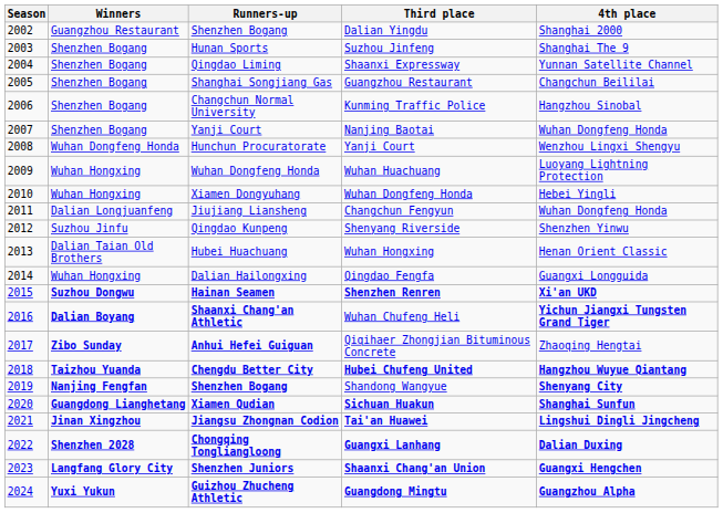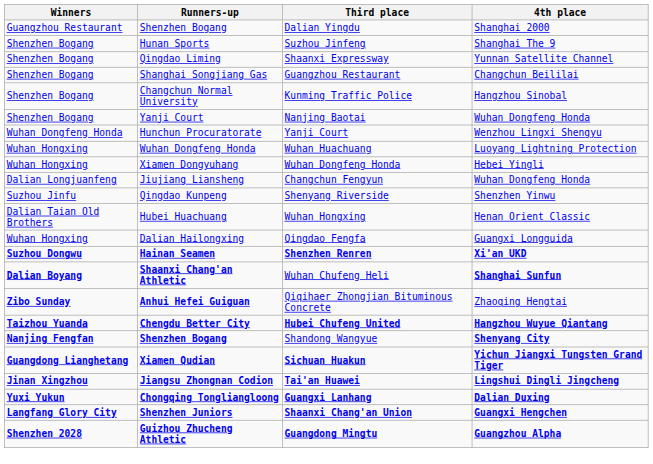 <table class="wikitable">
 <tr>
-<th>Season</th>
 <th>Winners</th>
 <th>Runners-up</th>
 <th>Third place</th>
 <th>4th place</th>
 </tr>
 <tr>
-<td>2002</td>
 <td><a href='#'>Guangzhou Restaurant</a></td>
 <td><a href='#'>Shenzhen Bogang</a></td>
 <td><a href='#'>Dalian Yingdu</a></td>
 <td><a href='#'>Shanghai 2000</a></td>
 </tr>
 <tr>
-<td>2003</td>
 <td><a href='#'>Shenzhen Bogang</a></td>
 <td><a href='#'>Hunan Sports</a></td>
 <td><a href='#'>Suzhou Jinfeng</a></td>
 <td><a href='#'>Shanghai The 9</a></td>
 </tr>
 <tr>
-<td>2004</td>
 <td><a href='#'>Shenzhen Bogang</a></td>
 <td><a href='#'>Qingdao Liming</a></td>
 <td><a href='#'>Shaanxi Expressway</a></td>
 <td><a href='#'>Yunnan Satellite Channel</a></td>
 </tr>
 <tr>
-<td>2005</td>
 <td><a href='#'>Shenzhen Bogang</a></td>
 <td><a href='#'>Shanghai Songjiang Gas</a></td>
 <td><a href='#'>Guangzhou Restaurant</a></td>
 <td><a href='#'>Changchun Beililai</a></td>
 </tr>
 <tr>
-<td>2006</td>
 <td><a href='#'>Shenzhen Bogang</a></td>
 <td><a href='#'>Changchun Normal University</a></td>
 <td><a href='#'>Kunming Traffic Police</a></td>
 <td><a href='#'>Hangzhou Sinobal</a></td>
 </tr>
 <tr>
-<td>2007</td>
 <td><a href='#'>Shenzhen Bogang</a></td>
 <td><a href='#'>Yanji Court</a></td>
 <td><a href='#'>Nanjing Baotai</a></td>
 <td><a href='#'>Wuhan Dongfeng Honda</a></td>
 </tr>
 <tr>
-<td>2008</td>
 <td><a href='#'>Wuhan Dongfeng Honda</a></td>
 <td><a href='#'>Hunchun Procuratorate</a></td>
 <td><a href='#'>Yanji Court</a></td>
 <td><a href='#'>Wenzhou Lingxi Shengyu</a></td>
 </tr>
 <tr>
-<td>2009</td>
 <td><a href='#'>Wuhan Hongxing</a></td>
 <td><a href='#'>Wuhan Dongfeng Honda</a></td>
 <td><a href='#'>Wuhan Huachuang</a></td>
 <td><a href='#'>Luoyang Lightning Protection</a></td>
 </tr>
 <tr>
-<td>2010</td>
 <td><a href='#'>Wuhan Hongxing</a></td>
 <td><a href='#'>Xiamen Dongyuhang</a></td>
 <td><a href='#'>Wuhan Dongfeng Honda</a></td>
 <td><a href='#'>Hebei Yingli</a></td>
 </tr>
 <tr>
-<td>2011</td>
 <td><a href='#'>Dalian Longjuanfeng</a></td>
 <td><a href='#'>Jiujiang Liansheng</a></td>
 <td><a href='#'>Changchun Fengyun</a></td>
 <td><a href='#'>Wuhan Dongfeng Honda</a></td>
 </tr>
 <tr>
-<td>2012</td>
 <td><a href='#'>Suzhou Jinfu</a></td>
 <td><a href='#'>Qingdao Kunpeng</a></td>
 <td><a href='#'>Shenyang Riverside</a></td>
 <td><a href='#'>Shenzhen Yinwu</a></td>
 </tr>
 <tr>
-<td>2013</td>
 <td><a href='#'>Dalian Taian Old Brothers</a></td>
 <td><a href='#'>Hubei Huachuang</a></td>
 <td><a href='#'>Wuhan Hongxing</a></td>
 <td><a href='#'>Henan Orient Classic</a></td>
 </tr>
 <tr>
-<td>2014</td>
 <td><a href='#'>Wuhan Hongxing</a></td>
 <td><a href='#'>Dalian Hailongxing</a></td>
 <td><a href='#'>Qingdao Fengfa</a></td>
 <td><a href='#'>Guangxi Longguida</a></td>
 </tr>
 <tr>
-<td><a href='#'>2015</a></td>
 <td><strong><a href='#'>Suzhou Dongwu</a></strong></td>
 <td><strong><a href='#'>Hainan Seamen</a></strong></td>
 <td><strong><a href='#'>Shenzhen Renren</a></strong></td>
 <td><strong><a href='#'>Xi'an UKD</a></strong></td>
 </tr>
 <tr>
-<td><a href='#'>2016</a></td>
 <td><strong><a href='#'>Dalian Boyang</a></strong></td>
 <td><strong><a href='#'>Shaanxi Chang'an Athletic</a></strong></td>
 <td><a href='#'>Wuhan Chufeng Heli</a></td>
-<td><strong><a href='#'>Yichun Jiangxi Tungsten Grand Tiger</a></strong></td>
+<td><strong><a href='#'>Shanghai Sunfun</a></strong></td>
 </tr>
 <tr>
-<td><a href='#'>2017</a></td>
 <td><strong><a href='#'>Zibo Sunday</a></strong></td>
 <td><strong><a href='#'>Anhui Hefei Guiguan</a></strong></td>
 <td><a href='#'>Qiqihaer Zhongjian Bituminous Concrete</a></td>
 <td><a href='#'>Zhaoqing Hengtai</a></td>
 </tr>
 <tr>
-<td><a href='#'>2018</a></td>
 <td><strong><a href='#'>Taizhou Yuanda</a></strong></td>
 <td><strong><a href='#'>Chengdu Better City</a></strong></td>
 <td><strong><a href='#'>Hubei Chufeng United</a></strong></td>
 <td><strong><a href='#'>Hangzhou Wuyue Qiantang</a></strong></td>
 </tr>
 <tr>
-<td><a href='#'>2019</a></td>
 <td><strong><a href='#'>Nanjing Fengfan</a></strong></td>
 <td><strong><a href='#'>Shenzhen Bogang</a></strong></td>
 <td><a href='#'>Shandong Wangyue</a></td>
 <td><strong><a href='#'>Shenyang City</a></strong></td>
 </tr>
 <tr>
-<td><a href='#'>2020</a></td>
 <td><strong><a href='#'>Guangdong Lianghetang</a></strong></td>
 <td><strong><a href='#'>Xiamen Qudian</a></strong></td>
 <td><strong><a href='#'>Sichuan Huakun</a></strong></td>
-<td><strong><a href='#'>Shanghai Sunfun</a></strong></td>
+<td><strong><a href='#'>Yichun Jiangxi Tungsten Grand Tiger</a></strong></td>
 </tr>
 <tr>
-<td><a href='#'>2021</a></td>
 <td><strong><a href='#'>Jinan Xingzhou</a></strong></td>
 <td><strong><a href='#'>Jiangsu Zhongnan Codion</a></strong></td>
 <td><strong><a href='#'>Tai'an Huawei</a></strong></td>
 <td><strong><a href='#'>Lingshui Dingli Jingcheng</a></strong></td>
 </tr>
 <tr>
-<td><a href='#'>2022</a></td>
-<td><strong><a href='#'>Shenzhen 2028</a></strong></td>
+<td><strong><a href='#'>Yuxi Yukun</a></strong></td>
 <td><strong><a href='#'>Chongqing Tongliangloong</a></strong></td>
 <td><strong><a href='#'>Guangxi Lanhang</a></strong></td>
 <td><strong><a href='#'>Dalian Duxing</a></strong></td>
 </tr>
 <tr>
-<td><a href='#'>2023</a></td>
 <td><strong><a href='#'>Langfang Glory City</a></strong></td>
 <td><strong><a href='#'>Shenzhen Juniors</a></strong></td>
 <td><strong><a href='#'>Shaanxi Chang'an Union</a></strong></td>
 <td><strong><a href='#'>Guangxi Hengchen</a></strong></td>
 </tr>
 <tr>
-<td><a href='#'>2024</a></td>
-<td><strong><a href='#'>Yuxi Yukun</a></strong></td>
+<td><strong><a href='#'>Shenzhen 2028</a></strong></td>
 <td><strong><a href='#'>Guizhou Zhucheng Athletic</a></strong></td>
 <td><strong><a href='#'>Guangdong Mingtu</a></strong></td>
 <td><strong><a href='#'>Guangzhou Alpha</a></strong></td>
 </tr>
 </table>
